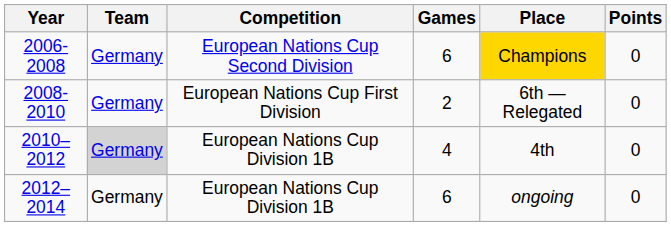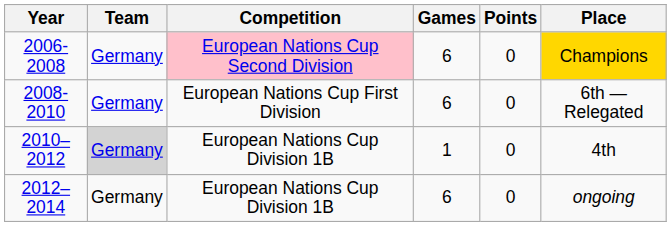 <table class="wikitable">
 <tr>
 <th>Year</th>
 <th>Team</th>
 <th>Competition</th>
 <th>Games</th>
+<th>Points</th>
 <th>Place</th>
-<th>Points</th>
 </tr>
 <tr align="center">
 <td><a href='#'>2006-2008</a></td>
 <td><a href='#'>Germany</a></td>
-<td><a href='#'>European Nations Cup Second Division</a></td>
+<td style="background: pink;"><a href='#'>European Nations Cup Second Division</a></td>
 <td>6</td>
+<td>0</td>
 <td bgcolor="#FFD700">Champions</td>
-<td>0</td>
 </tr>
 <tr align="center">
 <td><a href='#'>2008-2010</a></td>
 <td><a href='#'>Germany</a></td>
 <td>European Nations Cup First Division</td>
-<td>2</td>
+<td>6</td>
+<td>0</td>
 <td>6th — Relegated</td>
-<td>0</td>
 </tr>
 <tr align="center">
 <td><a href='#'>2010–2012</a></td>
 <td style="background: lightgrey;"><a href='#'>Germany</a></td>
 <td>European Nations Cup Division 1B</td>
-<td>4</td>
+<td>1</td>
+<td>0</td>
 <td>4th</td>
-<td>0</td>
 </tr>
 <tr align="center">
 <td><a href='#'>2012–2014</a></td>
 <td>Germany</td>
 <td>European Nations Cup Division 1B</td>
 <td>6</td>
+<td>0</td>
 <td><em>ongoing</em></td>
-<td>0</td>
 </tr>
 </table>
